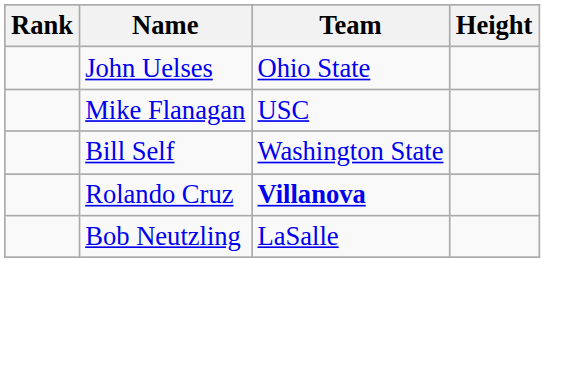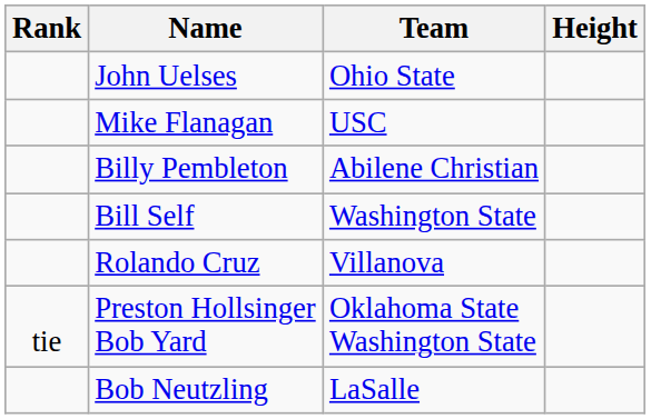 <table class="wikitable sortable" style="text-align:center">
 <tr>
 <th>Rank</th>
 <th>Name</th>
 <th>Team</th>
 <th>Height</th>
 </tr>
 <tr>
 <td></td>
 <td align=left><a href='#'>John Uelses</a></td>
 <td align="left"><a href='#'>Ohio State</a></td>
 <td></td>
 </tr>
 <tr>
 <td></td>
 <td align=left><a href='#'>Mike Flanagan</a></td>
 <td align="left"><a href='#'>USC</a></td>
 <td></td>
 </tr>
 <tr>
 <td></td>
+<td align=left><a href='#'>Billy Pembleton</a></td>
+<td align="left"><a href='#'>Abilene Christian</a></td>
+<td></td>
+</tr>
+<tr>
+<td></td>
 <td align=left><a href='#'>Bill Self</a></td>
 <td align="left"><a href='#'>Washington State</a></td>
 <td></td>
 </tr>
 <tr>
 <td></td>
 <td align=left><a href='#'>Rolando Cruz</a> </td>
-<td align=left><strong><a href='#'>Villanova</a></strong></td>
+<td align=left><a href='#'>Villanova</a></td>
+<td></td>
+</tr>
+<tr>
+<td><br>tie</td>
+<td align=left><a href='#'>Preston Hollsinger</a><br><a href='#'>Bob Yard</a></td>
+<td align="left"><a href='#'>Oklahoma State</a><br><a href='#'>Washington State</a></td>
 <td></td>
 </tr>
 <tr>
 <td></td>
 <td align=left><a href='#'>Bob Neutzling</a></td>
 <td align=left><a href='#'>LaSalle</a></td>
 <td></td>
 </tr>
 </table>
